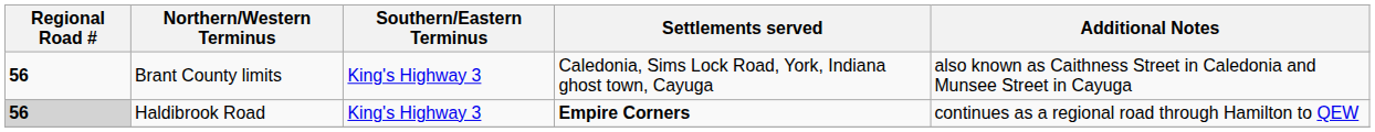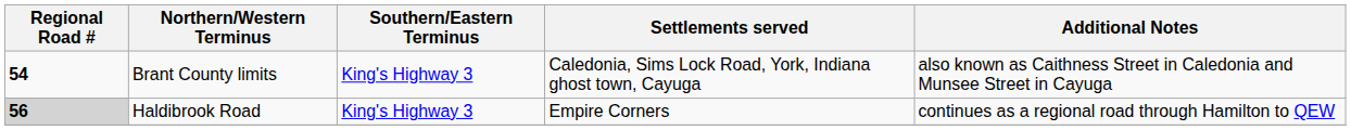 <table class="wikitable">
 <tr>
 <th>Regional Road #</th>
 <th>Northern/Western Terminus</th>
 <th>Southern/Eastern Terminus</th>
 <th>Settlements served</th>
 <th>Additional Notes</th>
 </tr>
 <tr>
-<td><strong>56</strong></td>
+<td><strong>54</strong></td>
 <td>Brant County limits</td>
 <td><a href='#'>King's Highway 3</a></td>
 <td>Caledonia, Sims Lock Road, York, Indiana ghost town, Cayuga</td>
 <td>also known as Caithness Street in Caledonia and Munsee Street in Cayuga</td>
 </tr>
 <tr>
 <td style="background: lightgrey;"><strong>56</strong></td>
 <td>Haldibrook Road</td>
 <td><a href='#'>King's Highway 3</a></td>
-<td><strong>Empire Corners</strong></td>
+<td>Empire Corners</td>
 <td>continues as a regional road through Hamilton to <a href='#'>QEW</a></td>
 </tr>
 <tr>
 </tr>
 </table>
